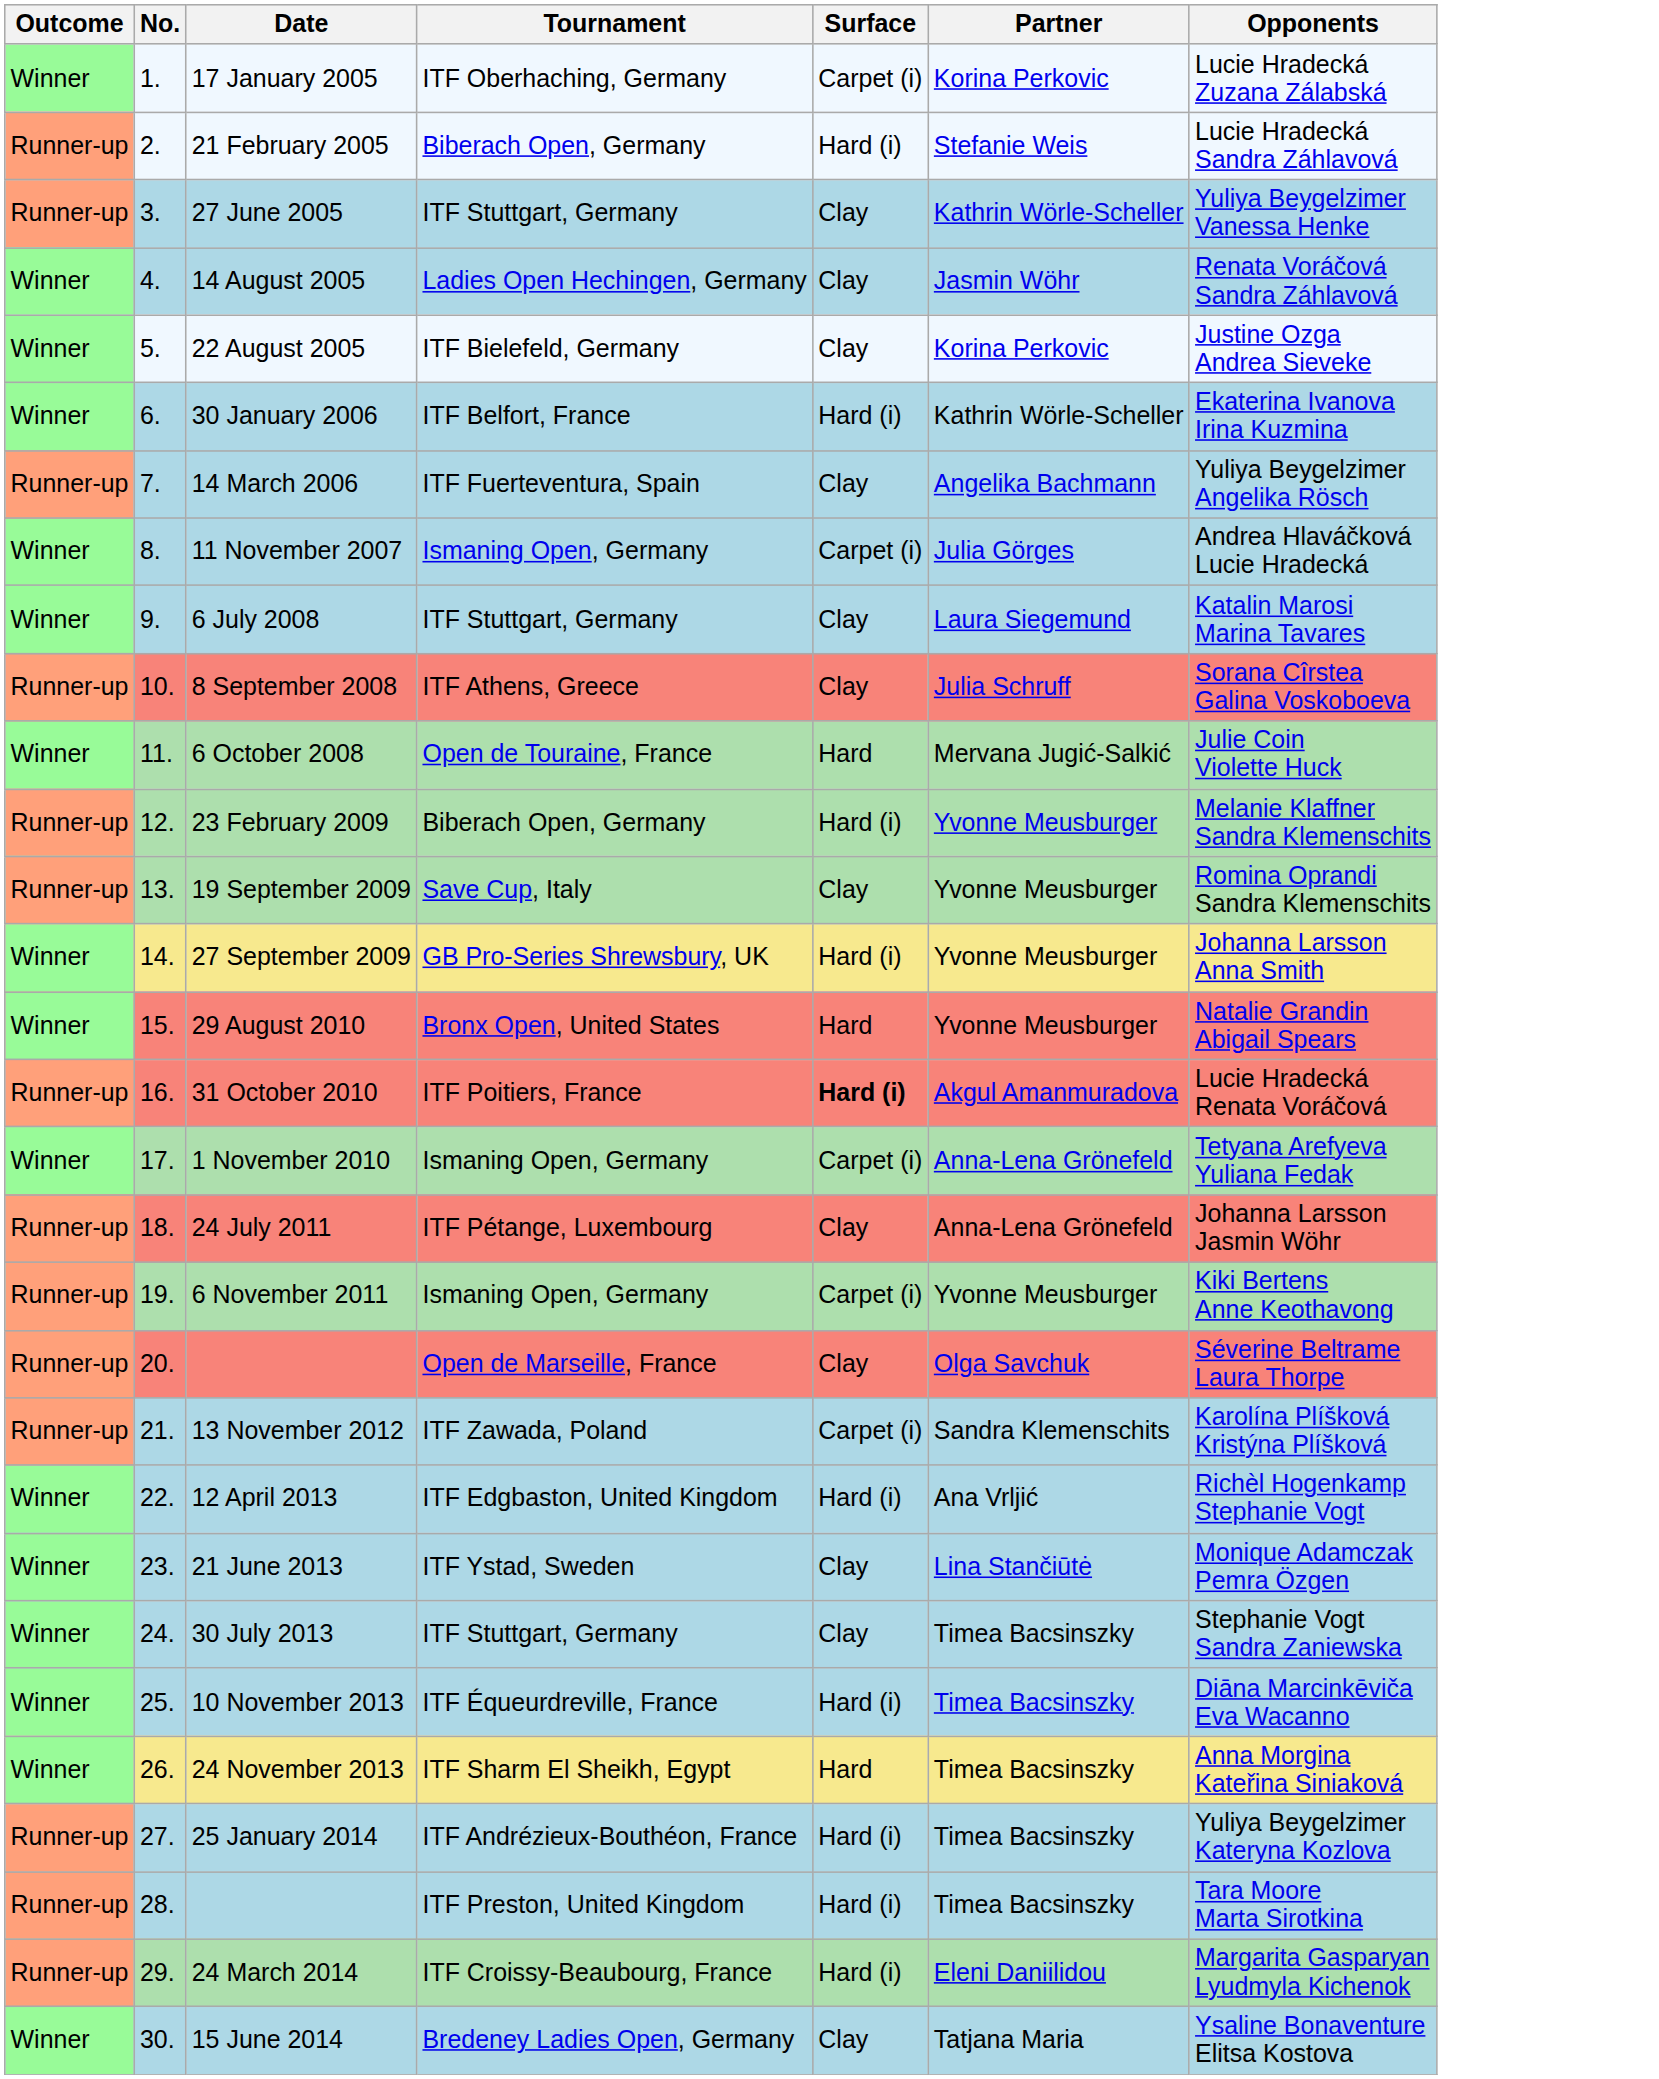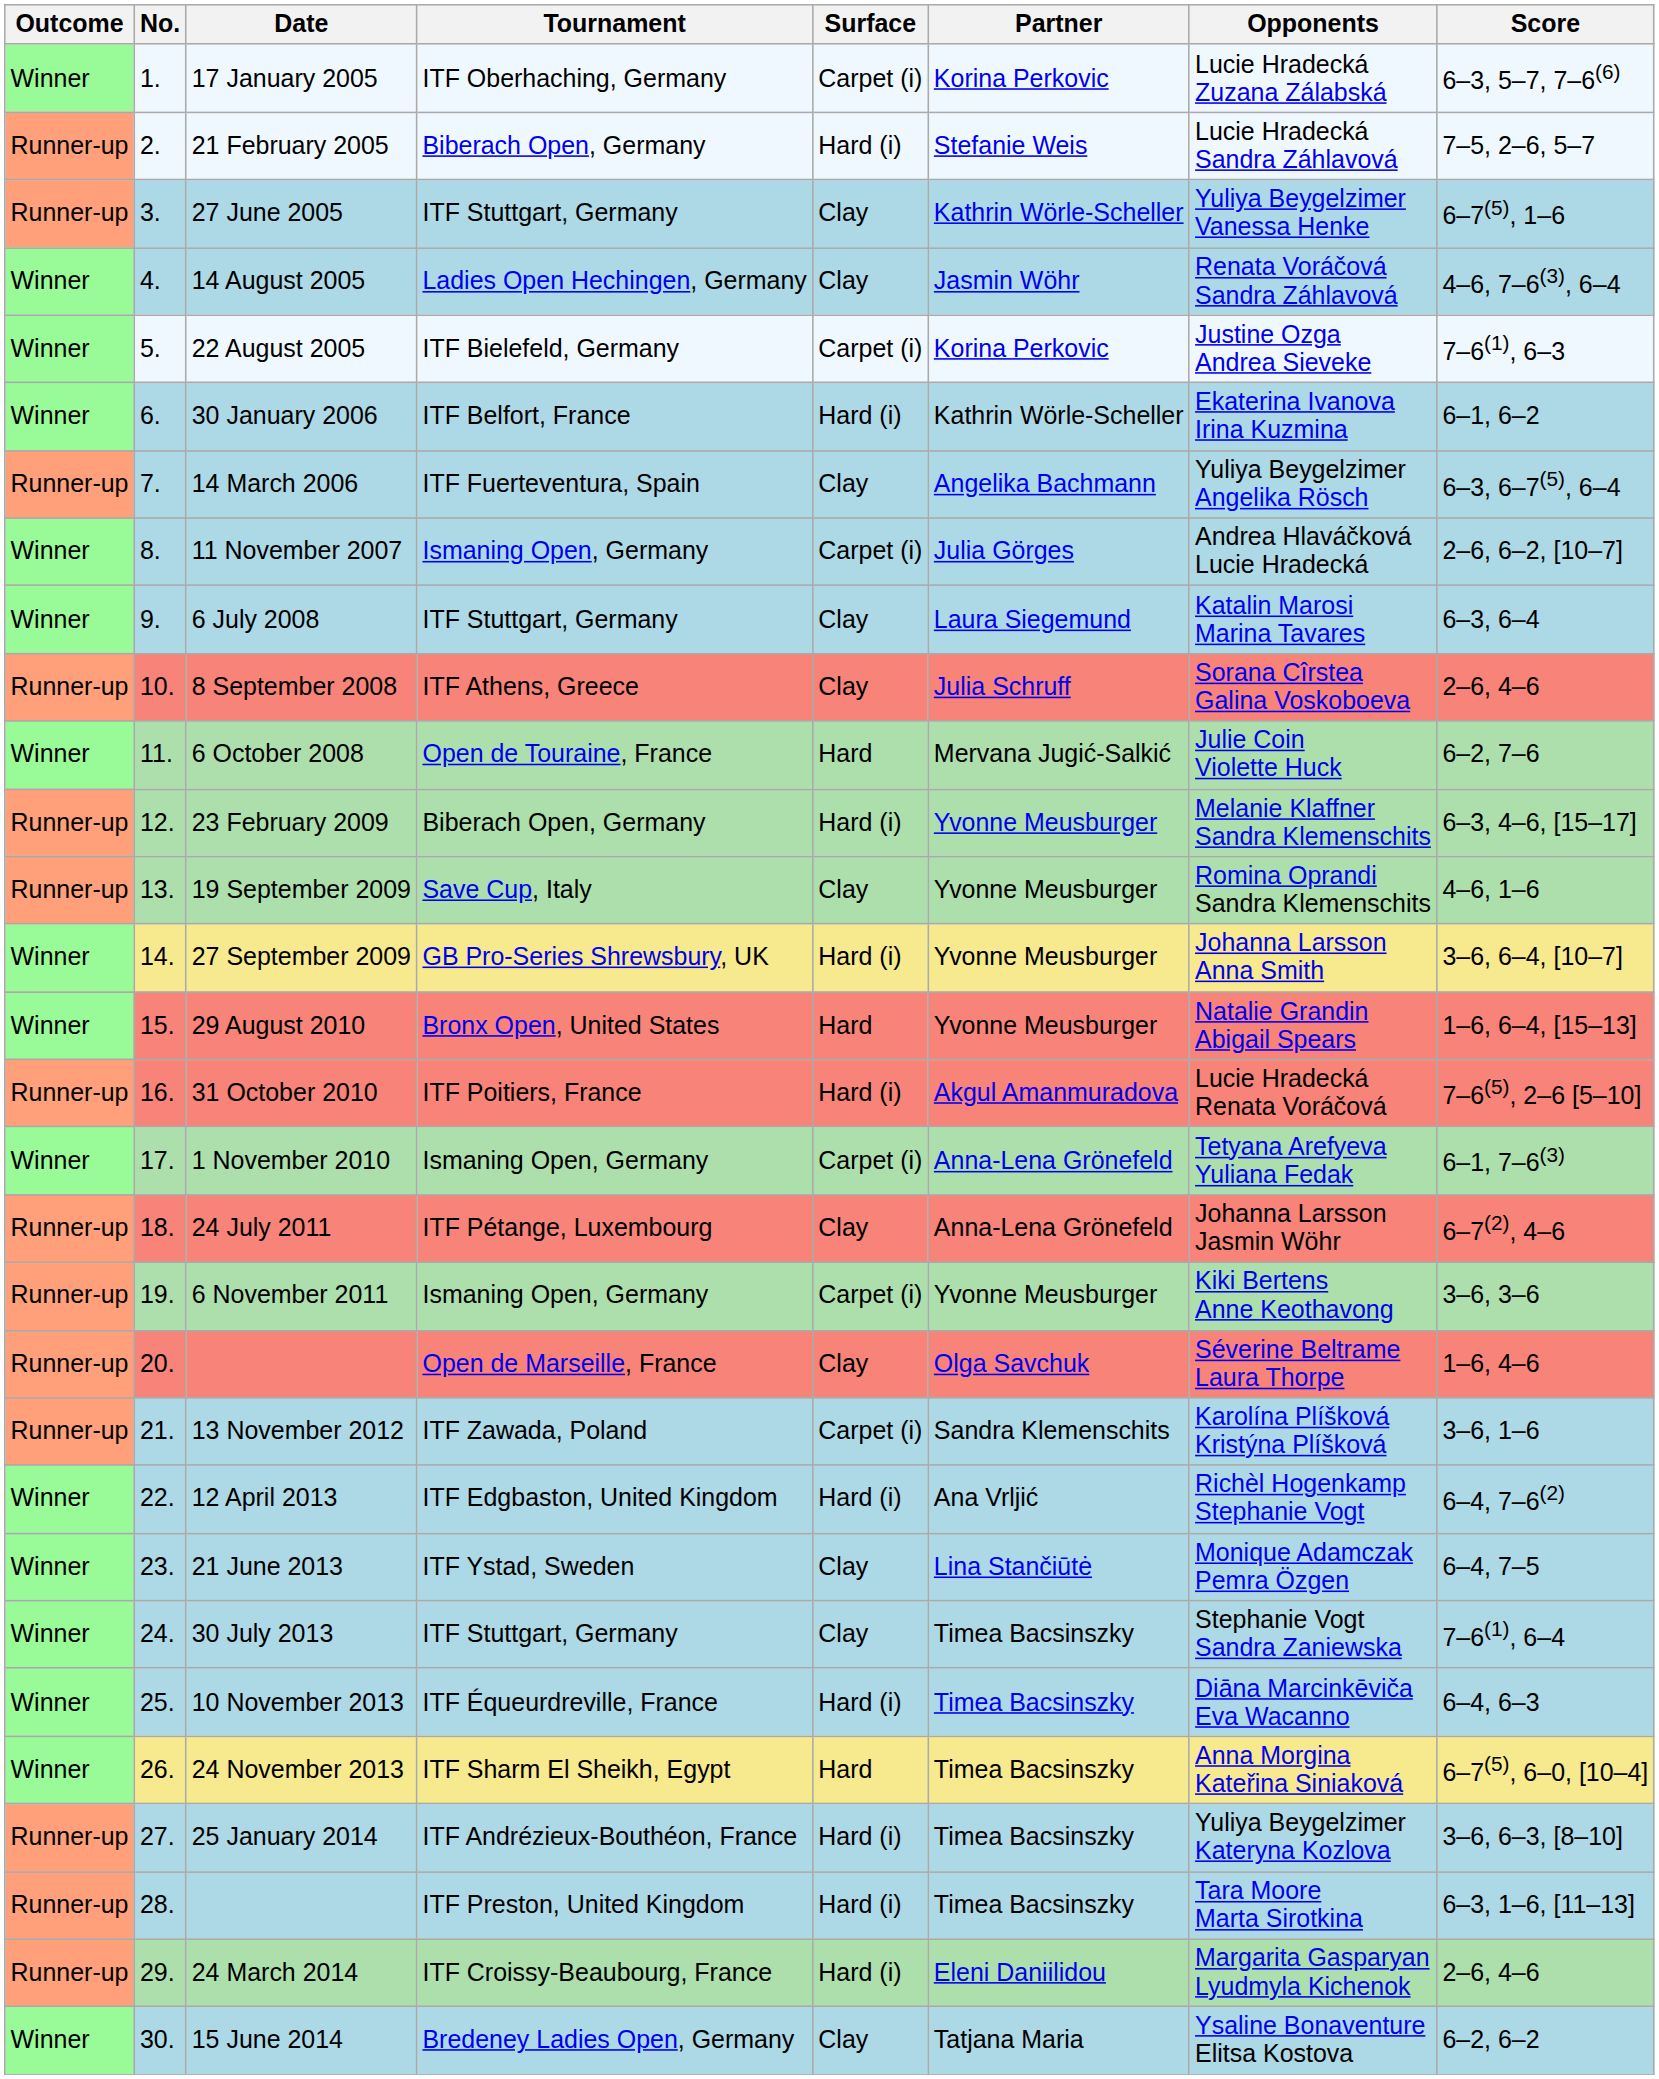 <table class="sortable wikitable nowrap">
 <tr>
 <th>Outcome</th>
 <th class="unsortable">No.</th>
 <th>Date</th>
 <th>Tournament</th>
 <th>Surface</th>
 <th>Partner</th>
 <th>Opponents</th>
+<th class="unsortable">Score</th>
 </tr>
 <tr style="background:#f0f8ff;">
 <td style="background:#98fb98;">Winner</td>
 <td>1.</td>
 <td>17 January 2005</td>
 <td>ITF Oberhaching, Germany</td>
 <td>Carpet (i)</td>
 <td> <a href='#'>Korina Perkovic</a></td>
 <td> Lucie Hradecká <br>  <a href='#'>Zuzana Zálabská</a></td>
+<td>6–3, 5–7, 7–6<sup>(6)</sup></td>
 </tr>
 <tr style="background:#f0f8ff;">
 <td style="background:#ffa07a;">Runner-up</td>
 <td>2.</td>
 <td>21 February 2005</td>
 <td><a href='#'>Biberach Open</a>, Germany</td>
 <td>Hard (i)</td>
 <td> <a href='#'>Stefanie Weis</a></td>
 <td> Lucie Hradecká <br>  <a href='#'>Sandra Záhlavová</a></td>
+<td>7–5, 2–6, 5–7</td>
 </tr>
 <tr style="background:lightblue;">
 <td style="background:#ffa07a;">Runner-up</td>
 <td>3.</td>
 <td>27 June 2005</td>
 <td>ITF Stuttgart, Germany</td>
 <td>Clay</td>
 <td> <a href='#'>Kathrin Wörle-Scheller</a></td>
 <td> <a href='#'>Yuliya Beygelzimer</a> <br>  <a href='#'>Vanessa Henke</a></td>
+<td>6–7<sup>(5)</sup>, 1–6</td>
 </tr>
 <tr style="background:lightblue;">
 <td style="background:#98fb98;">Winner</td>
 <td>4.</td>
 <td>14 August 2005</td>
 <td><a href='#'>Ladies Open Hechingen</a>, Germany</td>
 <td>Clay</td>
 <td> <a href='#'>Jasmin Wöhr</a></td>
 <td> <a href='#'>Renata Voráčová</a> <br>  <a href='#'>Sandra Záhlavová</a></td>
+<td>4–6, 7–6<sup>(3)</sup>, 6–4</td>
 </tr>
 <tr style="background:#f0f8ff;">
 <td style="background:#98fb98;">Winner</td>
 <td>5.</td>
 <td>22 August 2005</td>
 <td>ITF Bielefeld, Germany</td>
-<td>Clay</td>
+<td>Carpet (i)</td>
 <td> <a href='#'>Korina Perkovic</a></td>
 <td> <a href='#'>Justine Ozga</a> <br>  <a href='#'>Andrea Sieveke</a></td>
+<td>7–6<sup>(1)</sup>, 6–3</td>
 </tr>
 <tr style="background:lightblue;">
 <td style="background:#98fb98;">Winner</td>
 <td>6.</td>
 <td>30 January 2006</td>
 <td>ITF Belfort, France</td>
 <td>Hard (i)</td>
 <td> Kathrin Wörle-Scheller</td>
 <td> <a href='#'>Ekaterina Ivanova</a> <br>  <a href='#'>Irina Kuzmina</a></td>
+<td>6–1, 6–2</td>
 </tr>
 <tr style="background:lightblue;">
 <td style="background:#ffa07a;">Runner-up</td>
 <td>7.</td>
 <td>14 March 2006</td>
 <td>ITF Fuerteventura, Spain</td>
 <td>Clay</td>
 <td> <a href='#'>Angelika Bachmann</a></td>
 <td> Yuliya Beygelzimer <br>  <a href='#'>Angelika Rösch</a></td>
+<td>6–3, 6–7<sup>(5)</sup>, 6–4</td>
 </tr>
 <tr style="background:lightblue;">
 <td style="background:#98fb98;">Winner</td>
 <td>8.</td>
 <td>11 November 2007</td>
 <td><a href='#'>Ismaning Open</a>, Germany</td>
 <td>Carpet (i)</td>
 <td> <a href='#'>Julia Görges</a></td>
 <td> Andrea Hlaváčková <br>  Lucie Hradecká</td>
+<td>2–6, 6–2, [10–7]</td>
 </tr>
 <tr style="background:lightblue;">
 <td style="background:#98fb98;">Winner</td>
 <td>9.</td>
 <td>6 July 2008</td>
 <td>ITF Stuttgart, Germany</td>
 <td>Clay</td>
 <td> <a href='#'>Laura Siegemund</a></td>
 <td> <a href='#'>Katalin Marosi</a> <br>  <a href='#'>Marina Tavares</a></td>
+<td>6–3, 6–4</td>
 </tr>
 <tr style="background:#f88379;">
 <td bgcolor="FFA07A">Runner-up</td>
 <td>10.</td>
 <td>8 September 2008</td>
 <td>ITF Athens, Greece</td>
 <td>Clay</td>
 <td> <a href='#'>Julia Schruff</a></td>
 <td> <a href='#'>Sorana Cîrstea</a> <br>  <a href='#'>Galina Voskoboeva</a></td>
+<td>2–6, 4–6</td>
 </tr>
 <tr style="background:#addfad;">
 <td bgcolor=98FB98>Winner</td>
 <td>11.</td>
 <td>6 October 2008</td>
 <td><a href='#'>Open de Touraine</a>, France</td>
 <td>Hard</td>
 <td> Mervana Jugić-Salkić</td>
 <td> <a href='#'>Julie Coin</a> <br>  <a href='#'>Violette Huck</a></td>
+<td>6–2, 7–6</td>
 </tr>
 <tr style="background:#addfad;">
 <td bgcolor="FFA07A">Runner-up</td>
 <td>12.</td>
 <td>23 February 2009</td>
 <td>Biberach Open, Germany</td>
 <td>Hard (i)</td>
 <td> <a href='#'>Yvonne Meusburger</a></td>
 <td> <a href='#'>Melanie Klaffner</a> <br>  <a href='#'>Sandra Klemenschits</a></td>
+<td>6–3, 4–6, [15–17]</td>
 </tr>
 <tr style="background:#addfad;">
 <td bgcolor="FFA07A">Runner-up</td>
 <td>13.</td>
 <td>19 September 2009</td>
 <td><a href='#'>Save Cup</a>, Italy</td>
 <td>Clay</td>
 <td> Yvonne Meusburger</td>
 <td> <a href='#'>Romina Oprandi</a> <br>  Sandra Klemenschits</td>
+<td>4–6, 1–6</td>
 </tr>
 <tr style="background:#f7e98e;">
 <td bgcolor=98FB98>Winner</td>
 <td>14.</td>
 <td>27 September 2009</td>
 <td><a href='#'>GB Pro-Series Shrewsbury</a>, UK</td>
 <td>Hard (i)</td>
 <td> Yvonne Meusburger</td>
 <td> <a href='#'>Johanna Larsson</a> <br>  <a href='#'>Anna Smith</a></td>
+<td>3–6, 6–4, [10–7]</td>
 </tr>
 <tr style="background:#f88379;">
 <td bgcolor=98FB98>Winner</td>
 <td>15.</td>
 <td>29 August 2010</td>
 <td><a href='#'>Bronx Open</a>, United States</td>
 <td>Hard</td>
 <td> Yvonne Meusburger</td>
 <td> <a href='#'>Natalie Grandin</a> <br>  <a href='#'>Abigail Spears</a></td>
+<td>1–6, 6–4, [15–13]</td>
 </tr>
 <tr style="background:#f88379;">
 <td bgcolor="FFA07A">Runner-up</td>
 <td>16.</td>
 <td>31 October 2010</td>
 <td>ITF Poitiers, France</td>
-<td><strong>Hard (i)</strong></td>
+<td>Hard (i)</td>
 <td> <a href='#'>Akgul Amanmuradova</a></td>
 <td> Lucie Hradecká <br>  Renata Voráčová</td>
+<td>7–6<sup>(5)</sup>, 2–6 [5–10]</td>
 </tr>
 <tr style="background:#addfad;">
 <td bgcolor=98FB98>Winner</td>
 <td>17.</td>
 <td>1 November 2010</td>
 <td>Ismaning Open, Germany</td>
 <td>Carpet (i)</td>
 <td> <a href='#'>Anna-Lena Grönefeld</a></td>
 <td> <a href='#'>Tetyana Arefyeva</a> <br>  <a href='#'>Yuliana Fedak</a></td>
+<td>6–1, 7–6<sup>(3)</sup></td>
 </tr>
 <tr style="background:#f88379;">
 <td bgcolor="FFA07A">Runner-up</td>
 <td>18.</td>
 <td>24 July 2011</td>
 <td>ITF Pétange, Luxembourg</td>
 <td>Clay</td>
 <td> Anna-Lena Grönefeld</td>
 <td> Johanna Larsson <br>  Jasmin Wöhr</td>
+<td>6–7<sup>(2)</sup>, 4–6</td>
 </tr>
 <tr style="background:#addfad;">
 <td bgcolor="FFA07A">Runner-up</td>
 <td>19.</td>
 <td>6 November 2011</td>
 <td>Ismaning Open, Germany</td>
 <td>Carpet (i)</td>
 <td> Yvonne Meusburger</td>
 <td> <a href='#'>Kiki Bertens</a> <br>  <a href='#'>Anne Keothavong</a></td>
+<td>3–6, 3–6</td>
 </tr>
 <tr style="background:#f88379;">
 <td style="background:#ffa07a;">Runner-up</td>
 <td>20.</td>
 <td></td>
 <td><a href='#'>Open de Marseille</a>, France</td>
 <td>Clay</td>
 <td> <a href='#'>Olga Savchuk</a></td>
 <td> <a href='#'>Séverine Beltrame</a> <br>  <a href='#'>Laura Thorpe</a></td>
+<td>1–6, 4–6</td>
 </tr>
 <tr style="background:lightblue;">
 <td style="background:#ffa07a;">Runner-up</td>
 <td>21.</td>
 <td>13 November 2012</td>
 <td>ITF Zawada, Poland</td>
 <td>Carpet (i)</td>
 <td> Sandra Klemenschits</td>
 <td> <a href='#'>Karolína Plíšková</a> <br>  <a href='#'>Kristýna Plíšková</a></td>
+<td>3–6, 1–6</td>
 </tr>
 <tr style="background:lightblue;">
 <td style="background:#98fb98;">Winner</td>
 <td>22.</td>
 <td>12 April 2013</td>
 <td>ITF Edgbaston, United Kingdom</td>
 <td>Hard (i)</td>
 <td> Ana Vrljić</td>
 <td> <a href='#'>Richèl Hogenkamp</a> <br>  <a href='#'>Stephanie Vogt</a></td>
+<td>6–4, 7–6<sup>(2)</sup></td>
 </tr>
 <tr style="background:lightblue;">
 <td style="background:#98fb98;">Winner</td>
 <td>23.</td>
 <td>21 June 2013</td>
 <td>ITF Ystad, Sweden</td>
 <td>Clay</td>
 <td> <a href='#'>Lina Stančiūtė</a></td>
 <td> <a href='#'>Monique Adamczak</a> <br>  <a href='#'>Pemra Özgen</a></td>
+<td>6–4, 7–5</td>
 </tr>
 <tr style="background:lightblue;">
 <td style="background:#98fb98;">Winner</td>
 <td>24.</td>
 <td>30 July 2013</td>
 <td>ITF Stuttgart, Germany</td>
 <td>Clay</td>
 <td> Timea Bacsinszky</td>
 <td> Stephanie Vogt <br>  <a href='#'>Sandra Zaniewska</a></td>
+<td>7–6<sup>(1)</sup>, 6–4</td>
 </tr>
 <tr style="background:lightblue;">
 <td style="background:#98fb98;">Winner</td>
 <td>25.</td>
 <td>10 November 2013</td>
 <td>ITF Équeurdreville, France</td>
 <td>Hard (i)</td>
 <td> <a href='#'>Timea Bacsinszky</a></td>
 <td> <a href='#'>Diāna Marcinkēviča</a> <br>  <a href='#'>Eva Wacanno</a></td>
+<td>6–4, 6–3</td>
 </tr>
 <tr style="background:#f7e98e;">
 <td style="background:#98fb98;">Winner</td>
 <td>26.</td>
 <td>24 November 2013</td>
 <td>ITF Sharm El Sheikh, Egypt</td>
 <td>Hard</td>
 <td> Timea Bacsinszky</td>
 <td> <a href='#'>Anna Morgina</a> <br>  <a href='#'>Kateřina Siniaková</a></td>
+<td>6–7<sup>(5)</sup>, 6–0, [10–4]</td>
 </tr>
 <tr style="background:lightblue;">
 <td bgcolor="FFA07A">Runner-up</td>
 <td>27.</td>
 <td>25 January 2014</td>
 <td>ITF Andrézieux-Bouthéon, France</td>
 <td>Hard (i)</td>
 <td> Timea Bacsinszky</td>
 <td> Yuliya Beygelzimer <br>  <a href='#'>Kateryna Kozlova</a></td>
+<td>3–6, 6–3, [8–10]</td>
 </tr>
 <tr style="background:lightblue;">
 <td bgcolor="FFA07A">Runner-up</td>
 <td>28.</td>
 <td></td>
 <td>ITF Preston, United Kingdom</td>
 <td>Hard (i)</td>
 <td> Timea Bacsinszky</td>
 <td> <a href='#'>Tara Moore</a> <br>  <a href='#'>Marta Sirotkina</a></td>
+<td>6–3, 1–6, [11–13]</td>
 </tr>
 <tr style="background:#addfad;">
 <td bgcolor="FFA07A">Runner-up</td>
 <td>29.</td>
 <td>24 March 2014</td>
 <td>ITF Croissy-Beaubourg, France</td>
 <td>Hard (i)</td>
 <td> <a href='#'>Eleni Daniilidou</a></td>
 <td> <a href='#'>Margarita Gasparyan</a> <br>  <a href='#'>Lyudmyla Kichenok</a></td>
+<td>2–6, 4–6</td>
 </tr>
 <tr style="background:lightblue;">
 <td style="background:#98fb98;">Winner</td>
 <td>30.</td>
 <td>15 June 2014</td>
 <td><a href='#'>Bredeney Ladies Open</a>, Germany</td>
 <td>Clay</td>
 <td> Tatjana Maria</td>
 <td> <a href='#'>Ysaline Bonaventure</a> <br>  Elitsa Kostova</td>
+<td>6–2, 6–2</td>
 </tr>
 </table>
